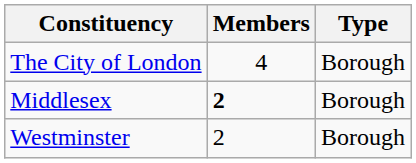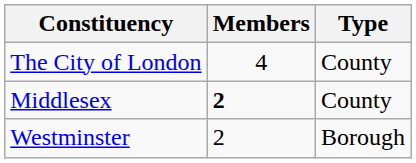 <table class="wikitable sortable">
 <tr>
 <th>Constituency</th>
 <th>Members</th>
 <th>Type</th>
 </tr>
 <tr>
 <td><a href='#'>The City of London</a></td>
 <td align="center">4</td>
-<td>Borough</td>
+<td>County</td>
 </tr>
 <tr>
 <td><a href='#'>Middlesex</a></td>
 <td><strong>2</strong></td>
-<td>Borough</td>
+<td>County</td>
 </tr>
 <tr>
 <td><a href='#'>Westminster</a></td>
 <td>2</td>
 <td>Borough</td>
 </tr>
 </table>
